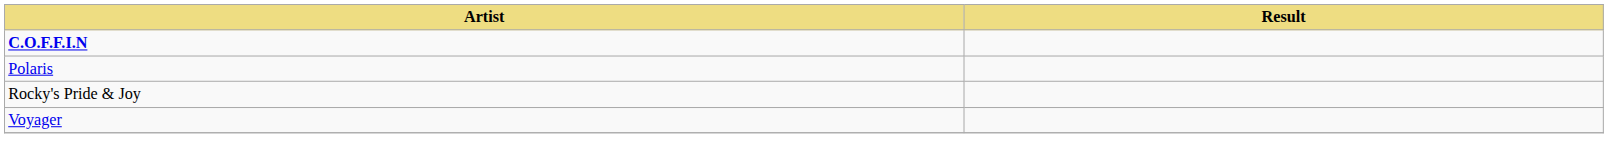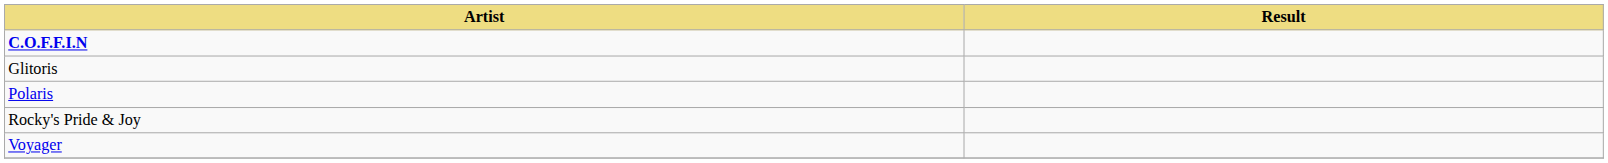 <table class="wikitable" width=100%>
 <tr>
 <th style="width:15%;background:#EEDD82;">Artist</th>
 <th style="width:10%;background:#EEDD82;">Result</th>
 </tr>
 <tr>
 <td><strong><a href='#'>C.O.F.F.I.N</a></strong></td>
+<td></td>
+</tr>
+<tr>
+<td>Glitoris</td>
 <td></td>
 </tr>
 <tr>
 <td><a href='#'>Polaris</a></td>
 <td></td>
 </tr>
 <tr>
 <td>Rocky's Pride & Joy</td>
 <td></td>
 </tr>
 <tr>
 <td><a href='#'>Voyager</a></td>
 <td></td>
 </tr>
 <tr>
 </tr>
 </table>
